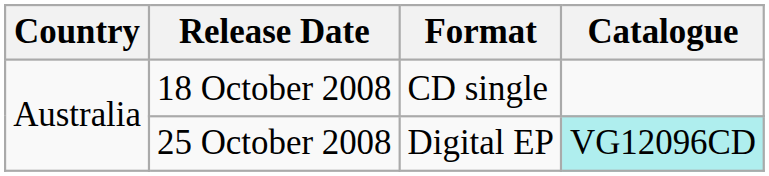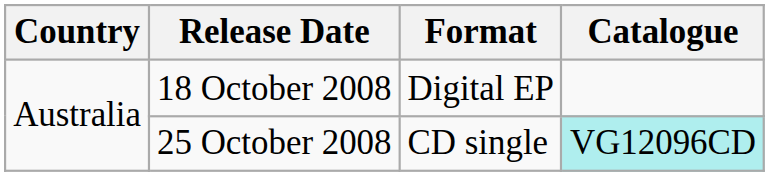 <table class="wikitable">
 <tr>
 <th>Country</th>
 <th>Release Date</th>
 <th>Format</th>
 <th>Catalogue</th>
 </tr>
 <tr>
 <td rowspan="2">Australia</td>
 <td>18 October 2008</td>
-<td>CD single</td>
+<td>Digital EP</td>
 <td></td>
 </tr>
 <tr>
 <td>25 October 2008</td>
-<td>Digital EP</td>
+<td>CD single</td>
 <td style="background: paleturquoise;">VG12096CD</td>
 </tr>
 </table>
